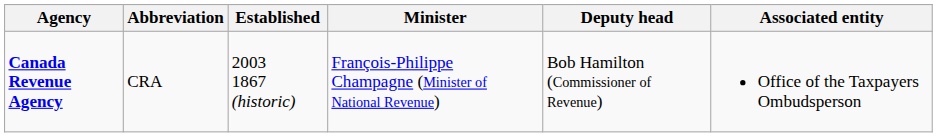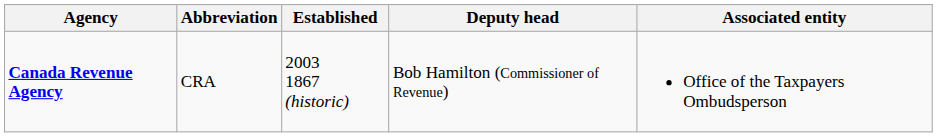 <table class="wikitable">
 <tr>
 <th>Agency</th>
 <th>Abbreviation</th>
 <th>Established</th>
-<th>Minister</th>
 <th>Deputy head</th>
 <th>Associated entity</th>
 </tr>
 <tr>
 <td><strong><a href='#'>Canada Revenue Agency</a></strong></td>
 <td>CRA</td>
 <td>2003<br>1867 <em>(historic)</em></td>
-<td><a href='#'>François-Philippe Champagne</a> (<a href='#'><small>Minister of National Revenue</small></a>)</td>
 <td>Bob Hamilton (<small>Commissioner of Revenue</small>)</td>
 <td><br><ul><li>Office of the Taxpayers Ombudsperson</li></ul></td>
 </tr>
 </table>
